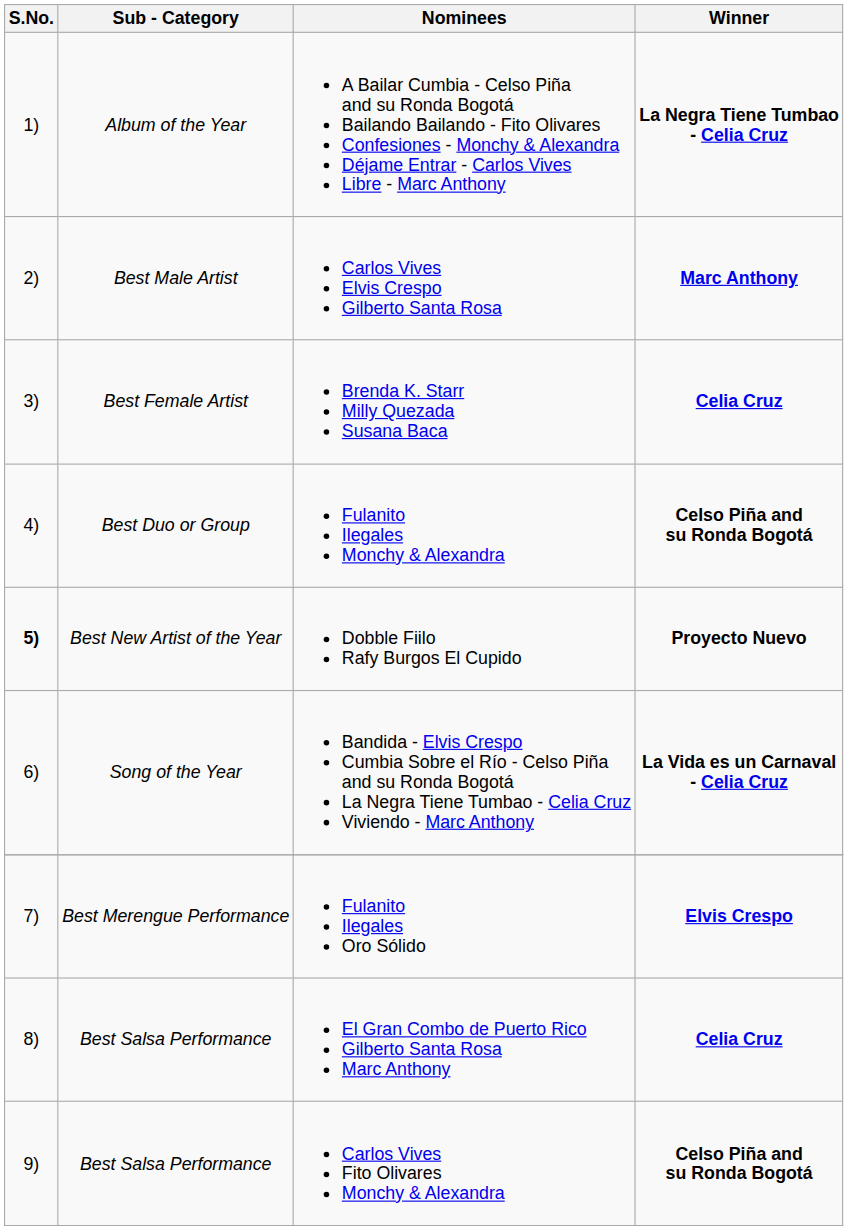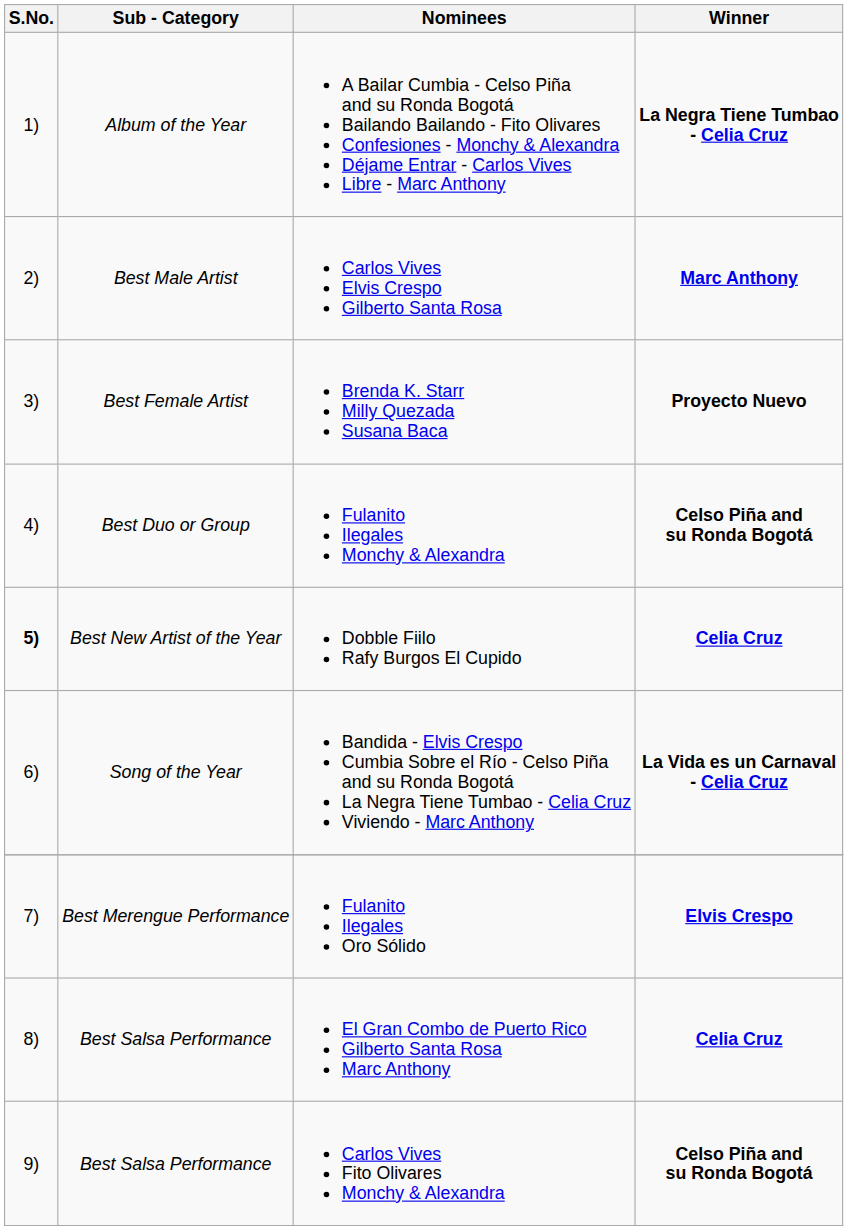 <table class="wikitable">
 <tr>
 <th>S.No.</th>
 <th>Sub - Category</th>
 <th>Nominees</th>
 <th>Winner</th>
 </tr>
 <tr>
 <td align="center">1)</td>
 <td rowspan="1" align="center"><em>Album of the Year</em></td>
 <td><br><ul><li>A Bailar Cumbia - Celso Piña <br>and su Ronda Bogotá</li><li>Bailando Bailando - Fito Olivares</li><li><a href='#'>Confesiones</a> - <a href='#'>Monchy & Alexandra</a></li><li><a href='#'>Déjame Entrar</a> - <a href='#'>Carlos Vives</a></li><li><a href='#'>Libre</a> - <a href='#'>Marc Anthony</a></li></ul></td>
 <td align="center"><strong>La Negra Tiene Tumbao <br>- <a href='#'>Celia Cruz</a><br></strong></td>
 </tr>
 <tr>
 <td align="center">2)</td>
 <td rowspan="1" align="center"><em>Best Male Artist</em></td>
 <td><br><ul><li><a href='#'>Carlos Vives</a></li><li><a href='#'>Elvis Crespo</a></li><li><a href='#'>Gilberto Santa Rosa</a></li></ul></td>
 <td align="center"><strong><a href='#'>Marc Anthony</a></strong></td>
 </tr>
 <tr>
 <td align="center">3)</td>
 <td rowspan="1" align="center"><em>Best Female Artist</em></td>
 <td><br><ul><li><a href='#'>Brenda K. Starr</a></li><li><a href='#'>Milly Quezada</a></li><li><a href='#'>Susana Baca</a></li></ul></td>
-<td align="center"><strong><a href='#'>Celia Cruz</a></strong></td>
+<td align="center"><strong>Proyecto Nuevo</strong></td>
 </tr>
 <tr>
 <td align="center">4)</td>
 <td rowspan="1" align="center"><em>Best Duo or Group</em></td>
 <td><br><ul><li><a href='#'>Fulanito</a></li><li><a href='#'>Ilegales</a></li><li><a href='#'>Monchy & Alexandra</a></li></ul></td>
 <td align="center"><strong>Celso Piña and<br> su Ronda Bogotá<br></strong></td>
 </tr>
 <tr>
 <td align="center"><strong>5)</strong></td>
 <td rowspan="1" align="center"><em>Best New Artist of the Year</em></td>
 <td><br><ul><li>Dobble Fiilo</li><li>Rafy Burgos El Cupido</li></ul></td>
-<td align="center"><strong>Proyecto Nuevo</strong></td>
+<td align="center"><strong><a href='#'>Celia Cruz</a></strong></td>
 </tr>
 <tr>
 <td align="center">6)</td>
 <td rowspan="1" align="center"><em>Song of the Year</em></td>
 <td><br><ul><li>Bandida - <a href='#'>Elvis Crespo</a></li><li>Cumbia Sobre el Río - Celso Piña <br>and su Ronda Bogotá</li><li>La Negra Tiene Tumbao - <a href='#'>Celia Cruz</a></li><li>Viviendo - <a href='#'>Marc Anthony</a></li></ul></td>
 <td align="center"><strong> La Vida es un Carnaval <br>- <a href='#'>Celia Cruz</a><br></strong></td>
 </tr>
 <tr>
 </tr>
 <tr>
 <td align="center">7)</td>
 <td rowspan="1" align="center"><em>Best Merengue Performance</em></td>
 <td><br><ul><li><a href='#'>Fulanito</a></li><li><a href='#'>Ilegales</a></li><li>Oro Sólido</li></ul></td>
 <td align="center"><strong><a href='#'>Elvis Crespo</a></strong></td>
 </tr>
 <tr>
 <td align="center">8)</td>
 <td rowspan="1" align="center"><em>Best Salsa Performance</em></td>
 <td><br><ul><li><a href='#'>El Gran Combo de Puerto Rico</a></li><li><a href='#'>Gilberto Santa Rosa</a></li><li><a href='#'>Marc Anthony</a></li></ul></td>
 <td align="center"><strong><a href='#'>Celia Cruz</a></strong></td>
 </tr>
 <tr>
 <td align="center">9)</td>
 <td rowspan="1" align="center"><em>Best Salsa Performance</em></td>
 <td><br><ul><li><a href='#'>Carlos Vives</a></li><li>Fito Olivares</li><li><a href='#'>Monchy & Alexandra</a></li></ul></td>
 <td align="center"><strong>Celso Piña and <br>su Ronda Bogotá<br></strong></td>
 </tr>
 <tr>
 </tr>
 </table>
